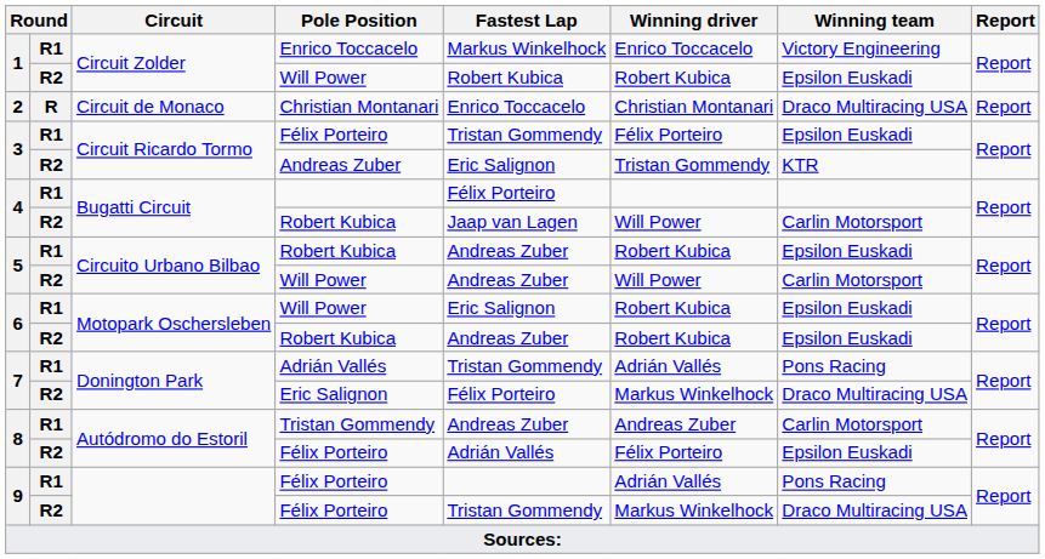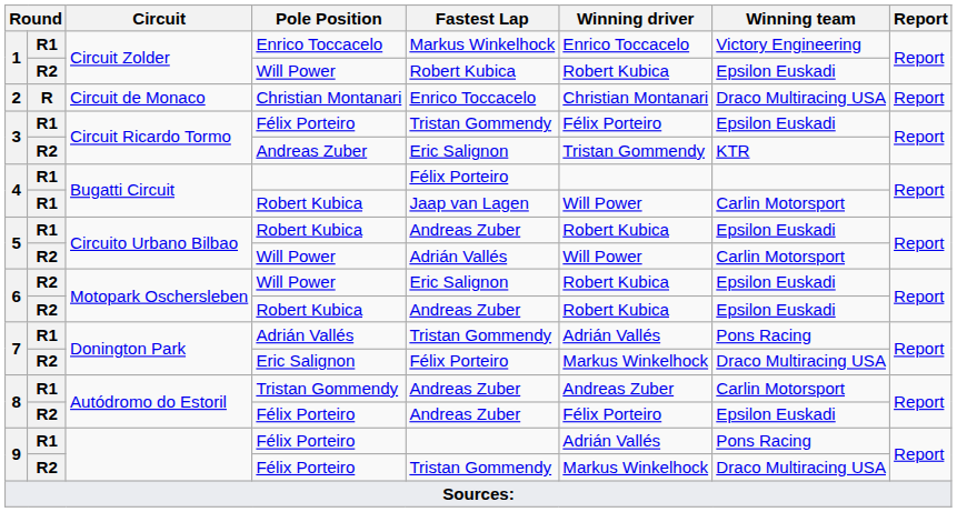 <table class="wikitable" style="font-size:85%">
 <tr>
 <th colspan=2>Round</th>
 <th>Circuit</th>
 <th>Pole Position</th>
 <th>Fastest Lap</th>
 <th>Winning driver</th>
 <th>Winning team</th>
 <th>Report</th>
 </tr>
 <tr>
 <th rowspan=2>1</th>
 <th>R1</th>
 <td rowspan=2> <a href='#'>Circuit Zolder</a></td>
 <td> <a href='#'>Enrico Toccacelo</a></td>
 <td> <a href='#'>Markus Winkelhock</a></td>
 <td> <a href='#'>Enrico Toccacelo</a></td>
 <td> <a href='#'>Victory Engineering</a></td>
 <td rowspan=2><a href='#'>Report</a></td>
 </tr>
 <tr>
 <th>R2</th>
 <td> <a href='#'>Will Power</a></td>
 <td> <a href='#'>Robert Kubica</a></td>
 <td> <a href='#'>Robert Kubica</a></td>
 <td> <a href='#'>Epsilon Euskadi</a></td>
 </tr>
 <tr>
 <th>2</th>
 <th>R</th>
 <td> <a href='#'>Circuit de Monaco</a></td>
 <td> <a href='#'>Christian Montanari</a></td>
 <td> <a href='#'>Enrico Toccacelo</a></td>
 <td> <a href='#'>Christian Montanari</a></td>
 <td> <a href='#'>Draco Multiracing USA</a></td>
 <td><a href='#'>Report</a></td>
 </tr>
 <tr>
 <th rowspan=2>3</th>
 <th>R1</th>
 <td rowspan=2> <a href='#'>Circuit Ricardo Tormo</a></td>
 <td> <a href='#'>Félix Porteiro</a></td>
 <td> <a href='#'>Tristan Gommendy</a></td>
 <td> <a href='#'>Félix Porteiro</a></td>
 <td> <a href='#'>Epsilon Euskadi</a></td>
 <td rowspan=2><a href='#'>Report</a></td>
 </tr>
 <tr>
 <th>R2</th>
 <td> <a href='#'>Andreas Zuber</a></td>
 <td> <a href='#'>Eric Salignon</a></td>
 <td> <a href='#'>Tristan Gommendy</a></td>
 <td> <a href='#'>KTR</a></td>
 </tr>
 <tr>
 <th rowspan=2>4</th>
 <th>R1</th>
 <td rowspan=2> <a href='#'>Bugatti Circuit</a></td>
 <td></td>
 <td> <a href='#'>Félix Porteiro</a></td>
 <td></td>
 <td></td>
 <td rowspan=2><a href='#'>Report</a></td>
 </tr>
 <tr>
-<th>R2</th>
+<th>R1</th>
 <td> <a href='#'>Robert Kubica</a></td>
 <td> <a href='#'>Jaap van Lagen</a></td>
 <td> <a href='#'>Will Power</a></td>
 <td> <a href='#'>Carlin Motorsport</a></td>
 </tr>
 <tr>
 <th rowspan=2>5</th>
 <th>R1</th>
 <td rowspan=2> <a href='#'>Circuito Urbano Bilbao</a></td>
 <td> <a href='#'>Robert Kubica</a></td>
 <td> <a href='#'>Andreas Zuber</a></td>
 <td> <a href='#'>Robert Kubica</a></td>
 <td> <a href='#'>Epsilon Euskadi</a></td>
 <td rowspan=2><a href='#'>Report</a></td>
 </tr>
 <tr>
 <th>R2</th>
 <td> <a href='#'>Will Power</a></td>
-<td> <a href='#'>Andreas Zuber</a></td>
+<td> <a href='#'>Adrián Vallés</a></td>
 <td> <a href='#'>Will Power</a></td>
 <td> <a href='#'>Carlin Motorsport</a></td>
 </tr>
 <tr>
 <th rowspan=2>6</th>
-<th>R1</th>
+<th>R2</th>
 <td rowspan=2> <a href='#'>Motopark Oschersleben</a></td>
 <td> <a href='#'>Will Power</a></td>
 <td> <a href='#'>Eric Salignon</a></td>
 <td> <a href='#'>Robert Kubica</a></td>
 <td> <a href='#'>Epsilon Euskadi</a></td>
 <td rowspan=2><a href='#'>Report</a></td>
 </tr>
 <tr>
 <th>R2</th>
 <td> <a href='#'>Robert Kubica</a></td>
 <td> <a href='#'>Andreas Zuber</a></td>
 <td> <a href='#'>Robert Kubica</a></td>
 <td> <a href='#'>Epsilon Euskadi</a></td>
 </tr>
 <tr>
 <th rowspan=2>7</th>
 <th>R1</th>
 <td rowspan=2> <a href='#'>Donington Park</a></td>
 <td> <a href='#'>Adrián Vallés</a></td>
 <td> <a href='#'>Tristan Gommendy</a></td>
 <td> <a href='#'>Adrián Vallés</a></td>
 <td> <a href='#'>Pons Racing</a></td>
 <td rowspan=2><a href='#'>Report</a></td>
 </tr>
 <tr>
 <th>R2</th>
 <td> <a href='#'>Eric Salignon</a></td>
 <td> <a href='#'>Félix Porteiro</a></td>
 <td> <a href='#'>Markus Winkelhock</a></td>
 <td> <a href='#'>Draco Multiracing USA</a></td>
 </tr>
 <tr>
 <th rowspan=2>8</th>
 <th>R1</th>
 <td rowspan=2> <a href='#'>Autódromo do Estoril</a></td>
 <td> <a href='#'>Tristan Gommendy</a></td>
 <td> <a href='#'>Andreas Zuber</a></td>
 <td> <a href='#'>Andreas Zuber</a></td>
 <td> <a href='#'>Carlin Motorsport</a></td>
 <td rowspan=2><a href='#'>Report</a></td>
 </tr>
 <tr>
 <th>R2</th>
 <td> <a href='#'>Félix Porteiro</a></td>
-<td> <a href='#'>Adrián Vallés</a></td>
+<td> <a href='#'>Andreas Zuber</a></td>
 <td> <a href='#'>Félix Porteiro</a></td>
 <td> <a href='#'>Epsilon Euskadi</a></td>
 </tr>
 <tr>
 <th rowspan=2>9</th>
 <th>R1</th>
 <td rowspan=2></td>
 <td> <a href='#'>Félix Porteiro</a></td>
 <td></td>
 <td> <a href='#'>Adrián Vallés</a></td>
 <td> <a href='#'>Pons Racing</a></td>
 <td rowspan=2><a href='#'>Report</a></td>
 </tr>
 <tr>
 <th>R2</th>
 <td> <a href='#'>Félix Porteiro</a></td>
 <td> <a href='#'>Tristan Gommendy</a></td>
 <td> <a href='#'>Markus Winkelhock</a></td>
 <td> <a href='#'>Draco Multiracing USA</a></td>
 </tr>
 <tr class="sortbottom">
 <td colspan="8" style="background-color:#EAECF0;text-align:center"><strong>Sources:</strong></td>
 </tr>
 </table>
